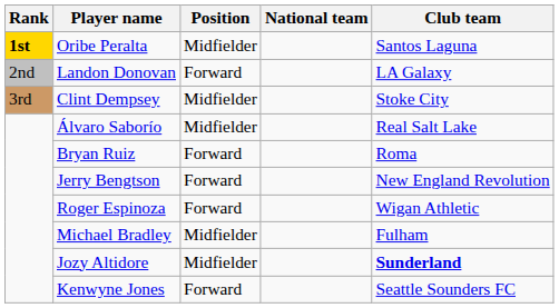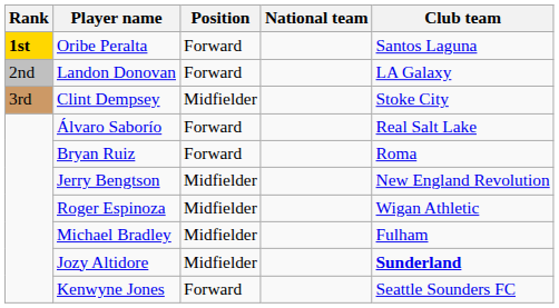 <table class="wikitable">
 <tr>
 <th>Rank</th>
 <th>Player name</th>
 <th>Position</th>
 <th>National team</th>
 <th>Club team</th>
 </tr>
 <tr>
 <td scope=col style="background-color: gold"><strong>1st</strong></td>
 <td><a href='#'>Oribe Peralta</a></td>
-<td>Midfielder</td>
+<td>Forward</td>
 <td></td>
 <td> <a href='#'>Santos Laguna</a></td>
 </tr>
 <tr>
 <td scope=col style="background-color: silver">2nd</td>
 <td><a href='#'>Landon Donovan</a></td>
 <td>Forward</td>
 <td></td>
 <td> <a href='#'>LA Galaxy</a></td>
 </tr>
 <tr>
 <td scope=col style="background-color: #cc9966">3rd</td>
 <td><a href='#'>Clint Dempsey</a></td>
 <td>Midfielder</td>
 <td></td>
 <td> <a href='#'>Stoke City</a></td>
 </tr>
 <tr>
 <td rowspan="7"></td>
 <td><a href='#'>Álvaro Saborío</a></td>
-<td>Midfielder</td>
+<td>Forward</td>
 <td></td>
 <td> <a href='#'>Real Salt Lake</a></td>
 </tr>
 <tr>
 <td><a href='#'>Bryan Ruiz</a></td>
 <td>Forward</td>
 <td></td>
 <td> <a href='#'>Roma</a></td>
 </tr>
 <tr>
 <td><a href='#'>Jerry Bengtson</a></td>
-<td>Forward</td>
+<td>Midfielder</td>
 <td></td>
 <td> <a href='#'>New England Revolution</a></td>
 </tr>
 <tr>
 <td><a href='#'>Roger Espinoza</a></td>
-<td>Forward</td>
+<td>Midfielder</td>
 <td></td>
 <td> <a href='#'>Wigan Athletic</a></td>
 </tr>
 <tr>
 <td><a href='#'>Michael Bradley</a></td>
 <td>Midfielder</td>
 <td></td>
 <td> <a href='#'>Fulham</a></td>
 </tr>
 <tr>
 <td><a href='#'>Jozy Altidore</a></td>
 <td>Midfielder</td>
 <td></td>
 <td><strong> <a href='#'>Sunderland</a></strong></td>
 </tr>
 <tr>
 <td><a href='#'>Kenwyne Jones</a></td>
 <td>Forward</td>
 <td></td>
 <td> <a href='#'>Seattle Sounders FC</a></td>
 </tr>
 </table>
